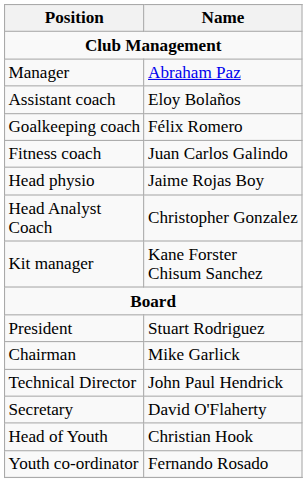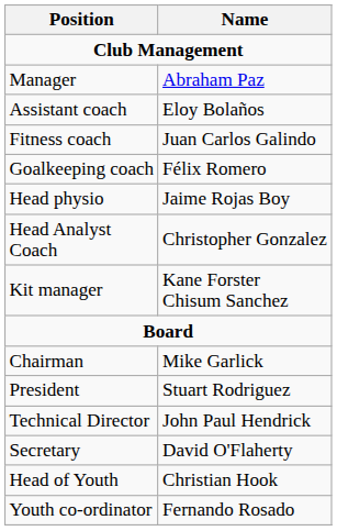 <table class="wikitable sortable" style="text-align:center;">
 <tr>
 <th>Position</th>
 <th>Name</th>
 </tr>
 <tr>
 <td colspan="2"><strong>Club Management</strong></td>
 </tr>
 <tr>
 <td align="left">Manager</td>
 <td align="left"> <a href='#'>Abraham Paz</a></td>
 </tr>
 <tr>
 <td align="left">Assistant coach</td>
 <td align="left"> Eloy Bolaños</td>
 </tr>
 <tr>
+<td align="left">Fitness coach</td>
+<td align="left"> Juan Carlos Galindo</td>
+</tr>
+<tr>
 <td align="left">Goalkeeping coach</td>
 <td align="left"> Félix Romero</td>
-</tr>
-<tr>
-<td align="left">Fitness coach</td>
-<td align="left"> Juan Carlos Galindo</td>
 </tr>
 <tr>
 <td align="left">Head physio</td>
 <td align="left"> Jaime Rojas Boy</td>
 </tr>
 <tr>
 <td align="left">Head Analyst<br>Coach</td>
 <td align="left"> Christopher Gonzalez</td>
 </tr>
 <tr>
 <td align="left">Kit manager</td>
 <td align="left"> Kane Forster<br> Chisum Sanchez</td>
 </tr>
 <tr>
 <td colspan="2"><strong>Board</strong></td>
 </tr>
 <tr>
+<td align="left">Chairman</td>
+<td align="left"> Mike Garlick</td>
+</tr>
+<tr>
 <td align="left">President</td>
 <td align="left"> Stuart Rodriguez</td>
-</tr>
-<tr>
-<td align="left">Chairman</td>
-<td align="left"> Mike Garlick</td>
 </tr>
 <tr>
 <td align="left">Technical Director</td>
 <td align="left"> John Paul Hendrick</td>
 </tr>
 <tr>
 <td align="left">Secretary</td>
 <td align="left"> David O'Flaherty</td>
 </tr>
 <tr>
 <td align="left">Head of Youth</td>
 <td align="left"> Christian Hook</td>
 </tr>
 <tr>
 <td align="left">Youth co-ordinator</td>
 <td align="left"> Fernando Rosado</td>
 </tr>
 <tr>
 </tr>
 </table>
